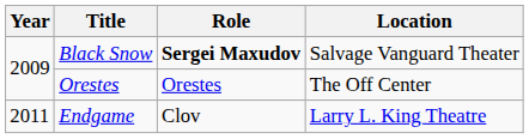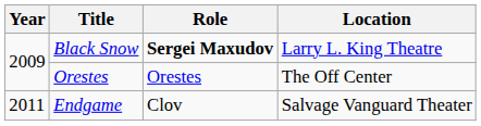 <table class="wikitable">
 <tr>
 <th>Year</th>
 <th>Title</th>
 <th>Role</th>
 <th>Location</th>
 </tr>
 <tr>
 <td rowspan="2">2009</td>
 <td><em><a href='#'>Black Snow</a></em></td>
 <td><strong>Sergei Maxudov</strong></td>
-<td>Salvage Vanguard Theater</td>
+<td><a href='#'>Larry L. King Theatre</a></td>
 </tr>
 <tr>
 <td><em><a href='#'>Orestes</a></em></td>
 <td><a href='#'>Orestes</a></td>
 <td>The Off Center</td>
 </tr>
 <tr>
 <td>2011</td>
 <td><em><a href='#'>Endgame</a></em></td>
 <td>Clov</td>
-<td><a href='#'>Larry L. King Theatre</a></td>
+<td>Salvage Vanguard Theater</td>
 </tr>
 </table>
